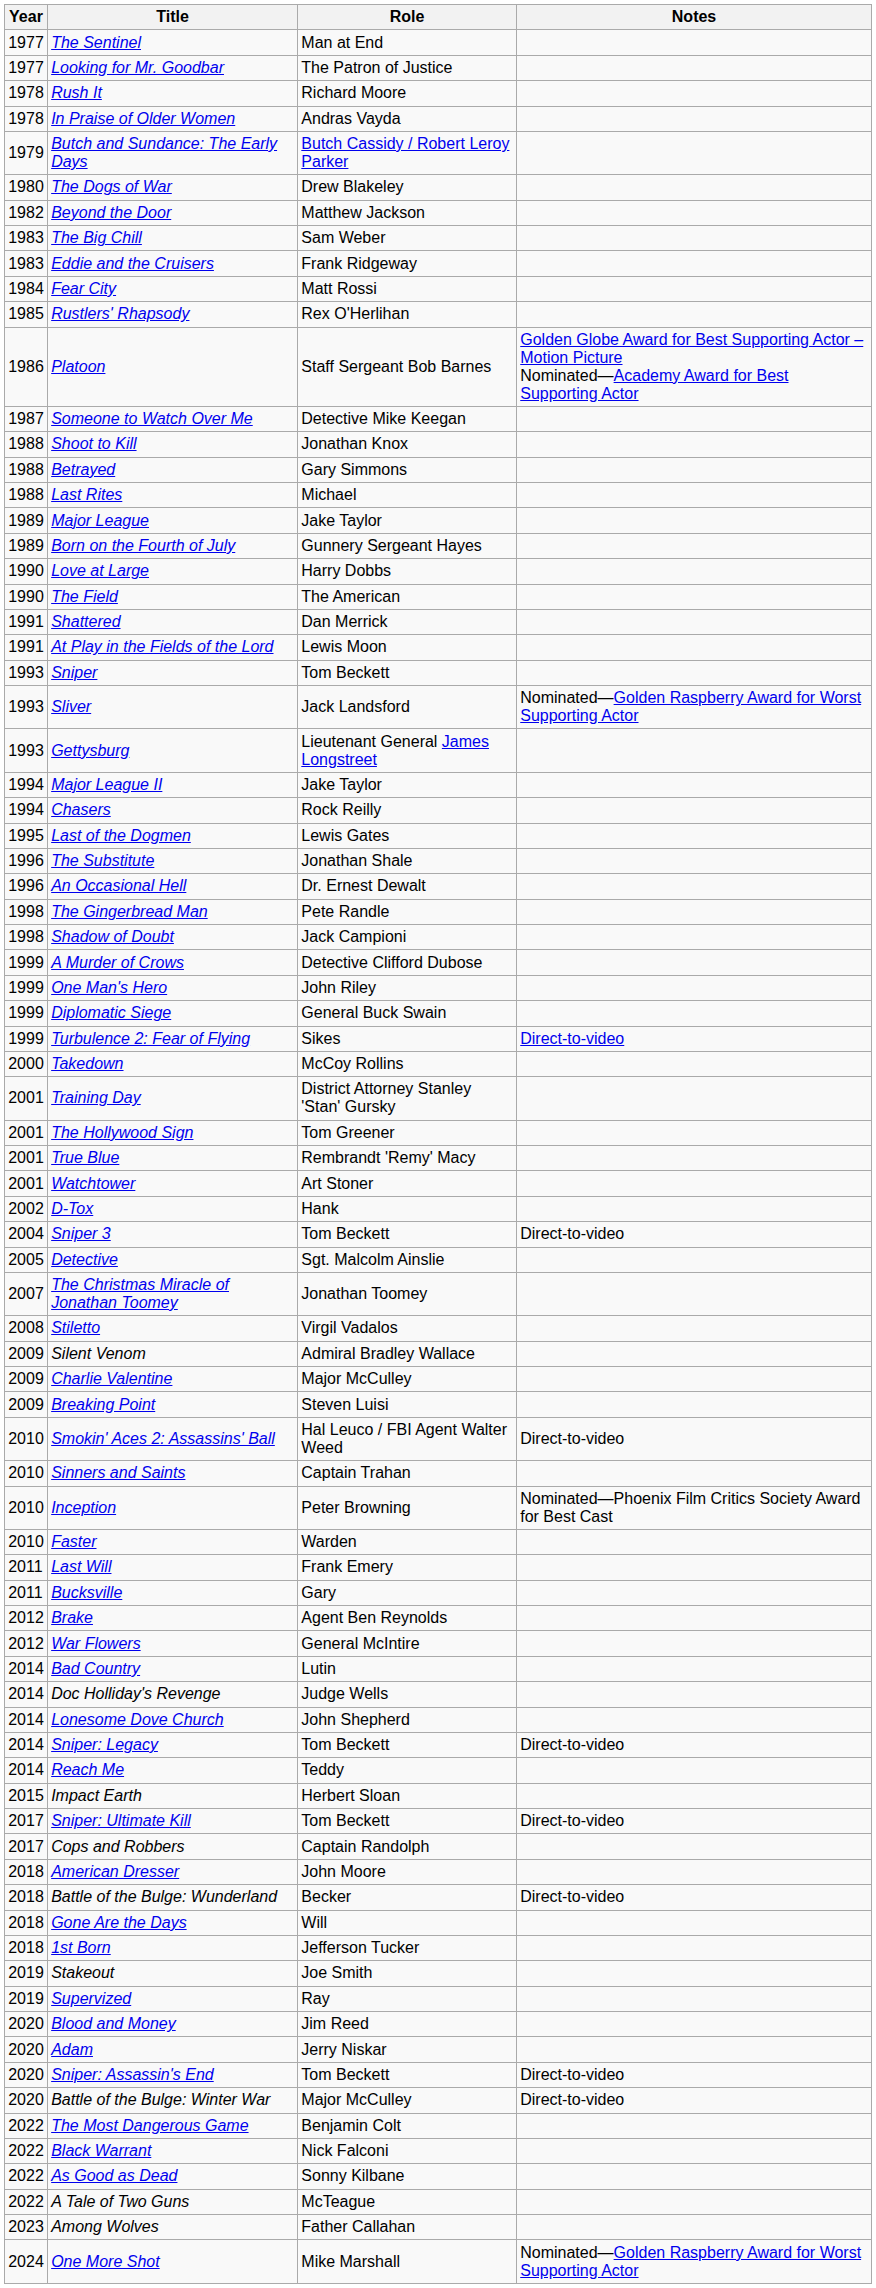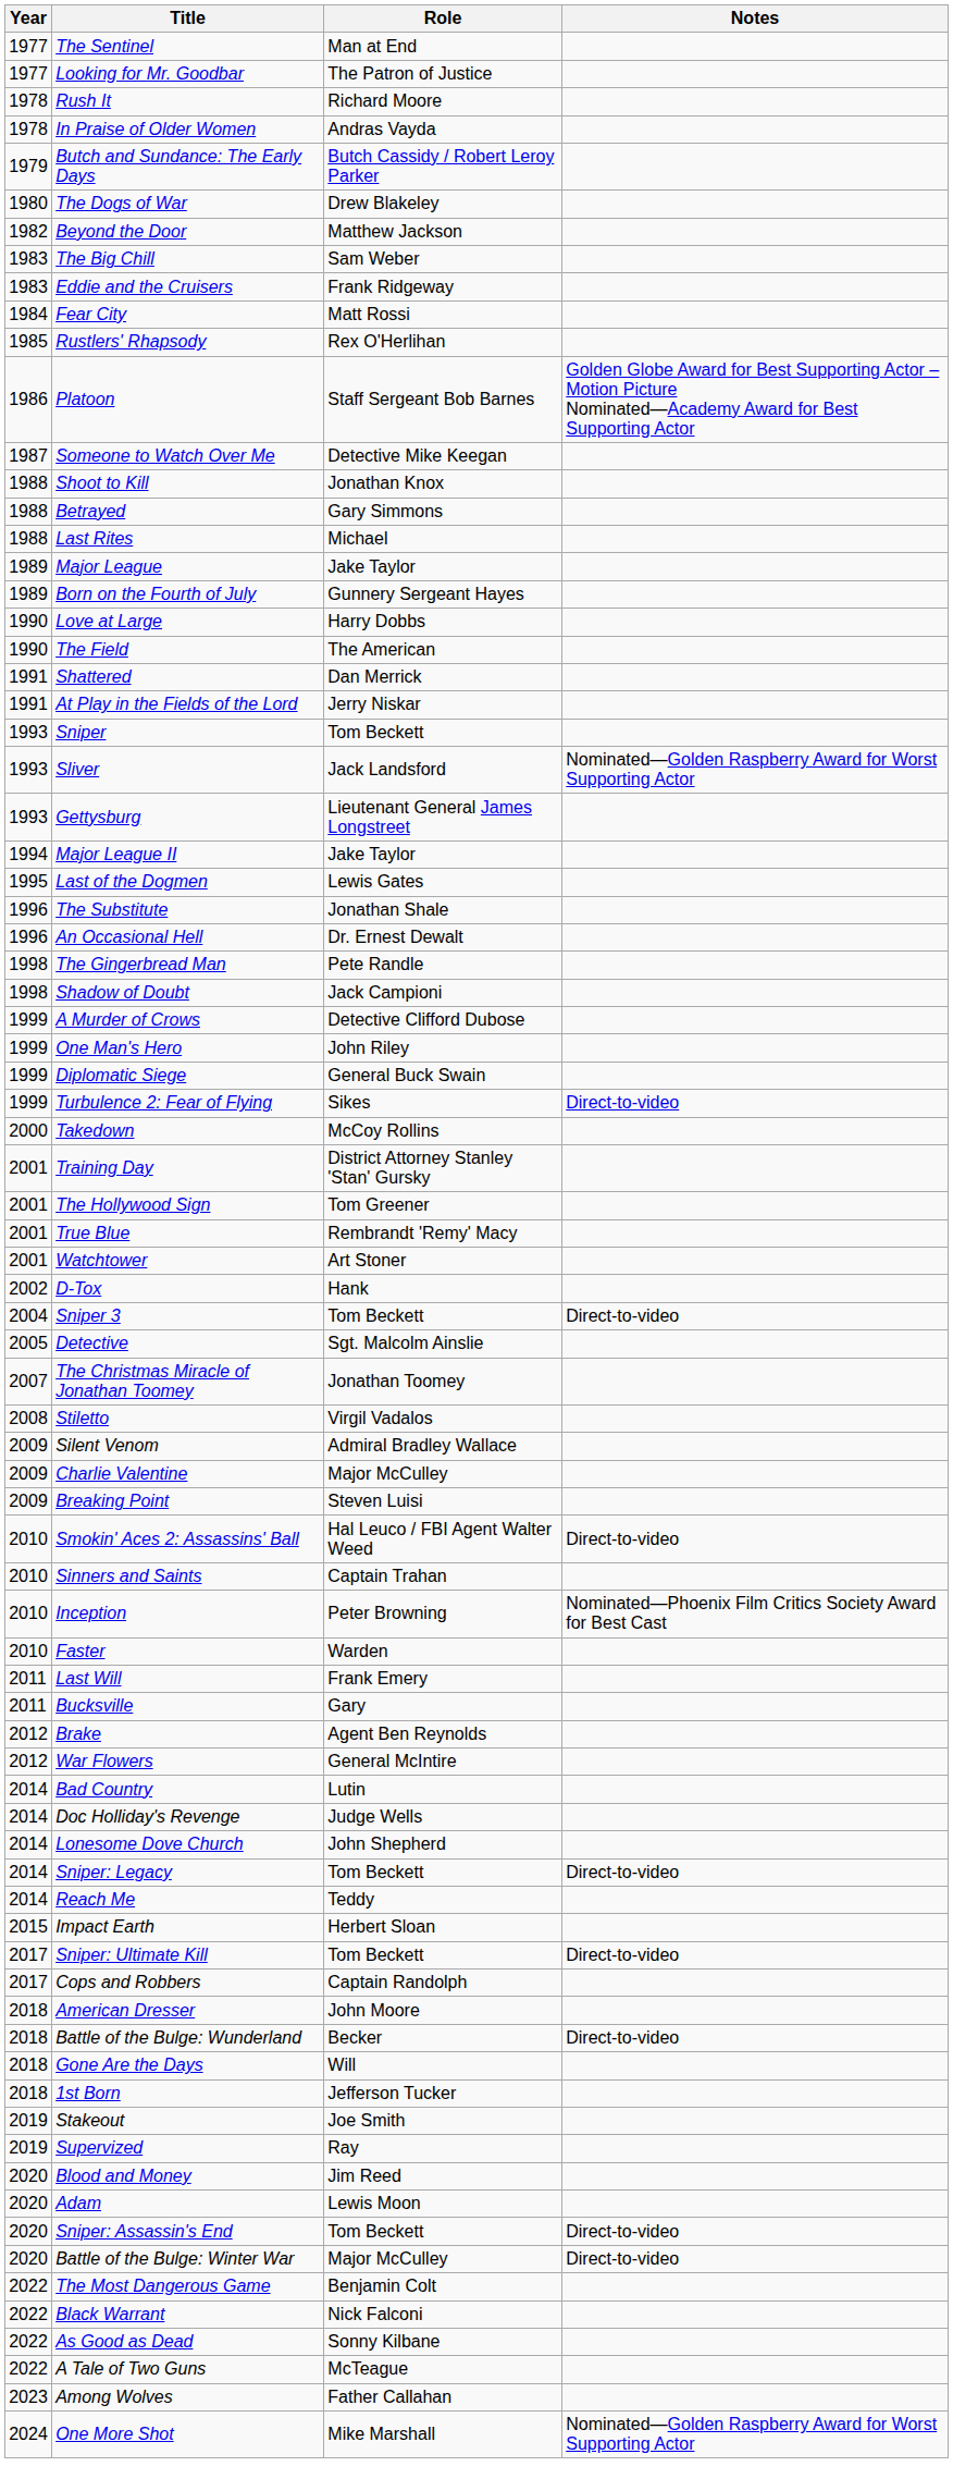 <table class="wikitable sortable">
 <tr>
 <th>Year</th>
 <th>Title</th>
 <th>Role</th>
 <th>Notes</th>
 </tr>
 <tr>
 <td>1977</td>
 <td><em><a href='#'>The Sentinel</a></em></td>
 <td>Man at End</td>
 <td></td>
 </tr>
 <tr>
 <td>1977</td>
 <td><em><a href='#'>Looking for Mr. Goodbar</a></em></td>
 <td>The Patron of Justice</td>
 <td></td>
 </tr>
 <tr>
 <td>1978</td>
 <td><em><a href='#'>Rush It</a></em></td>
 <td>Richard Moore</td>
 <td></td>
 </tr>
 <tr>
 <td>1978</td>
 <td><em><a href='#'>In Praise of Older Women</a></em></td>
 <td>Andras Vayda</td>
 <td></td>
 </tr>
 <tr>
 <td>1979</td>
 <td><em><a href='#'>Butch and Sundance: The Early Days</a></em></td>
 <td><a href='#'>Butch Cassidy / Robert Leroy Parker</a></td>
 <td></td>
 </tr>
 <tr>
 <td>1980</td>
 <td><em><a href='#'>The Dogs of War</a></em></td>
 <td>Drew Blakeley</td>
 <td></td>
 </tr>
 <tr>
 <td>1982</td>
 <td><em><a href='#'>Beyond the Door</a></em></td>
 <td>Matthew Jackson</td>
 <td></td>
 </tr>
 <tr>
 <td>1983</td>
 <td><em><a href='#'>The Big Chill</a></em></td>
 <td>Sam Weber</td>
 <td></td>
 </tr>
 <tr>
 <td>1983</td>
 <td><em><a href='#'>Eddie and the Cruisers</a></em></td>
 <td>Frank Ridgeway</td>
 <td></td>
 </tr>
 <tr>
 <td>1984</td>
 <td><em><a href='#'>Fear City</a></em></td>
 <td>Matt Rossi</td>
 <td></td>
 </tr>
 <tr>
 <td>1985</td>
 <td><em><a href='#'>Rustlers' Rhapsody</a></em></td>
 <td>Rex O'Herlihan</td>
 <td></td>
 </tr>
 <tr>
 <td>1986</td>
 <td><em><a href='#'>Platoon</a></em></td>
 <td>Staff Sergeant Bob Barnes</td>
 <td><a href='#'>Golden Globe Award for Best Supporting Actor – Motion Picture</a><br>Nominated—<a href='#'>Academy Award for Best Supporting Actor</a></td>
 </tr>
 <tr>
 <td>1987</td>
 <td><em><a href='#'>Someone to Watch Over Me</a></em></td>
 <td>Detective Mike Keegan</td>
 <td></td>
 </tr>
 <tr>
 <td>1988</td>
 <td><em><a href='#'>Shoot to Kill</a></em></td>
 <td>Jonathan Knox</td>
 <td></td>
 </tr>
 <tr>
 <td>1988</td>
 <td><em><a href='#'>Betrayed</a></em></td>
 <td>Gary Simmons</td>
 <td></td>
 </tr>
 <tr>
 <td>1988</td>
 <td><em><a href='#'>Last Rites</a></em></td>
 <td>Michael</td>
 <td></td>
 </tr>
 <tr>
 <td>1989</td>
 <td><em><a href='#'>Major League</a></em></td>
 <td>Jake Taylor</td>
 <td></td>
 </tr>
 <tr>
 <td>1989</td>
 <td><em><a href='#'>Born on the Fourth of July</a></em></td>
 <td>Gunnery Sergeant Hayes</td>
 <td></td>
 </tr>
 <tr>
 <td>1990</td>
 <td><em><a href='#'>Love at Large</a></em></td>
 <td>Harry Dobbs</td>
 <td></td>
 </tr>
 <tr>
 <td>1990</td>
 <td><em><a href='#'>The Field</a></em></td>
 <td>The American</td>
 <td></td>
 </tr>
 <tr>
 <td>1991</td>
 <td><em><a href='#'>Shattered</a></em></td>
 <td>Dan Merrick</td>
 <td></td>
 </tr>
 <tr>
 <td>1991</td>
 <td><em><a href='#'>At Play in the Fields of the Lord</a></em></td>
-<td>Lewis Moon</td>
+<td>Jerry Niskar</td>
 <td></td>
 </tr>
 <tr>
 <td>1993</td>
 <td><em><a href='#'>Sniper</a></em></td>
 <td>Tom Beckett</td>
 <td></td>
 </tr>
 <tr>
 <td>1993</td>
 <td><em><a href='#'>Sliver</a></em></td>
 <td>Jack Landsford</td>
 <td>Nominated—<a href='#'>Golden Raspberry Award for Worst Supporting Actor</a></td>
 </tr>
 <tr>
 <td>1993</td>
 <td><em><a href='#'>Gettysburg</a></em></td>
 <td>Lieutenant General <a href='#'>James Longstreet</a></td>
 <td></td>
 </tr>
 <tr>
 <td>1994</td>
 <td><em><a href='#'>Major League II</a></em></td>
 <td>Jake Taylor</td>
-<td></td>
-</tr>
-<tr>
-<td>1994</td>
-<td><em><a href='#'>Chasers</a></em></td>
-<td>Rock Reilly</td>
 <td></td>
 </tr>
 <tr>
 <td>1995</td>
 <td><em><a href='#'>Last of the Dogmen</a></em></td>
 <td>Lewis Gates</td>
 <td></td>
 </tr>
 <tr>
 <td>1996</td>
 <td><em><a href='#'>The Substitute</a></em></td>
 <td>Jonathan Shale</td>
 <td></td>
 </tr>
 <tr>
 <td>1996</td>
 <td><em><a href='#'>An Occasional Hell</a></em></td>
 <td>Dr. Ernest Dewalt</td>
 <td></td>
 </tr>
 <tr>
 <td>1998</td>
 <td><em><a href='#'>The Gingerbread Man</a></em></td>
 <td>Pete Randle</td>
 <td></td>
 </tr>
 <tr>
 <td>1998</td>
 <td><em><a href='#'>Shadow of Doubt</a></em></td>
 <td>Jack Campioni</td>
 <td></td>
 </tr>
 <tr>
 <td>1999</td>
 <td><em><a href='#'>A Murder of Crows</a></em></td>
 <td>Detective Clifford Dubose</td>
 <td></td>
 </tr>
 <tr>
 <td>1999</td>
 <td><em><a href='#'>One Man's Hero</a></em></td>
 <td>John Riley</td>
 <td></td>
 </tr>
 <tr>
 <td>1999</td>
 <td><em><a href='#'>Diplomatic Siege</a></em></td>
 <td>General Buck Swain</td>
 <td></td>
 </tr>
 <tr>
 <td>1999</td>
 <td><em><a href='#'>Turbulence 2: Fear of Flying</a></em></td>
 <td>Sikes</td>
 <td><a href='#'>Direct-to-video</a></td>
 </tr>
 <tr>
 <td>2000</td>
 <td><em><a href='#'>Takedown</a></em></td>
 <td>McCoy Rollins</td>
 <td></td>
 </tr>
 <tr>
 <td>2001</td>
 <td><em><a href='#'>Training Day</a></em></td>
 <td>District Attorney Stanley 'Stan' Gursky</td>
 <td></td>
 </tr>
 <tr>
 <td>2001</td>
 <td><em><a href='#'>The Hollywood Sign</a></em></td>
 <td>Tom Greener</td>
 <td></td>
 </tr>
 <tr>
 <td>2001</td>
 <td><em><a href='#'>True Blue</a></em></td>
 <td>Rembrandt 'Remy' Macy</td>
 <td></td>
 </tr>
 <tr>
 <td>2001</td>
 <td><em><a href='#'>Watchtower</a></em></td>
 <td>Art Stoner</td>
 <td></td>
 </tr>
 <tr>
 <td>2002</td>
 <td><em><a href='#'>D-Tox</a></em></td>
 <td>Hank</td>
 <td></td>
 </tr>
 <tr>
 <td>2004</td>
 <td><em><a href='#'>Sniper 3</a></em></td>
 <td>Tom Beckett</td>
 <td>Direct-to-video</td>
 </tr>
 <tr>
 <td>2005</td>
 <td><em><a href='#'>Detective</a></em></td>
 <td>Sgt. Malcolm Ainslie</td>
 <td></td>
 </tr>
 <tr>
 <td>2007</td>
 <td><em><a href='#'>The Christmas Miracle of Jonathan Toomey</a></em></td>
 <td>Jonathan Toomey</td>
 <td></td>
 </tr>
 <tr>
 <td>2008</td>
 <td><em><a href='#'>Stiletto</a></em></td>
 <td>Virgil Vadalos</td>
 <td></td>
 </tr>
 <tr>
 <td>2009</td>
 <td><em>Silent Venom</em></td>
 <td>Admiral Bradley Wallace</td>
 <td></td>
 </tr>
 <tr>
 <td>2009</td>
 <td><em><a href='#'>Charlie Valentine</a></em></td>
 <td>Major McCulley</td>
 <td></td>
 </tr>
 <tr>
 <td>2009</td>
 <td><em><a href='#'>Breaking Point</a></em></td>
 <td>Steven Luisi</td>
 <td></td>
 </tr>
 <tr>
 <td>2010</td>
 <td><em><a href='#'>Smokin' Aces 2: Assassins' Ball</a></em></td>
 <td>Hal Leuco / FBI Agent Walter Weed</td>
 <td>Direct-to-video</td>
 </tr>
 <tr>
 <td>2010</td>
 <td><em><a href='#'>Sinners and Saints</a></em></td>
 <td>Captain Trahan</td>
 <td></td>
 </tr>
 <tr>
 <td>2010</td>
 <td><em><a href='#'>Inception</a></em></td>
 <td>Peter Browning</td>
 <td>Nominated—Phoenix Film Critics Society Award for Best Cast</td>
 </tr>
 <tr>
 <td>2010</td>
 <td><em><a href='#'>Faster</a></em></td>
 <td>Warden</td>
 <td></td>
 </tr>
 <tr>
 <td>2011</td>
 <td><em><a href='#'>Last Will</a></em></td>
 <td>Frank Emery</td>
 <td></td>
 </tr>
 <tr>
 <td>2011</td>
 <td><em><a href='#'>Bucksville</a></em></td>
 <td>Gary</td>
 <td></td>
 </tr>
 <tr>
 <td>2012</td>
 <td><em><a href='#'>Brake</a></em></td>
 <td>Agent Ben Reynolds</td>
 <td></td>
 </tr>
 <tr>
 <td>2012</td>
 <td><em><a href='#'>War Flowers</a></em></td>
 <td>General McIntire</td>
 <td></td>
 </tr>
 <tr>
 <td>2014</td>
 <td><em><a href='#'>Bad Country</a></em></td>
 <td>Lutin</td>
 <td></td>
 </tr>
 <tr>
 <td>2014</td>
 <td><em>Doc Holliday's Revenge</em></td>
 <td>Judge Wells</td>
 <td></td>
 </tr>
 <tr>
 <td>2014</td>
 <td><em><a href='#'>Lonesome Dove Church</a></em></td>
 <td>John Shepherd</td>
 <td></td>
 </tr>
 <tr>
 <td>2014</td>
 <td><em><a href='#'>Sniper: Legacy</a></em></td>
 <td>Tom Beckett</td>
 <td>Direct-to-video</td>
 </tr>
 <tr>
 <td>2014</td>
 <td><em><a href='#'>Reach Me</a></em></td>
 <td>Teddy</td>
 <td></td>
 </tr>
 <tr>
 <td>2015</td>
 <td><em>Impact Earth</em></td>
 <td>Herbert Sloan</td>
 <td></td>
 </tr>
 <tr>
 <td>2017</td>
 <td><em><a href='#'>Sniper: Ultimate Kill</a></em></td>
 <td>Tom Beckett</td>
 <td>Direct-to-video</td>
 </tr>
 <tr>
 <td>2017</td>
 <td><em>Cops and Robbers</em></td>
 <td>Captain Randolph</td>
 <td></td>
 </tr>
 <tr>
 <td>2018</td>
 <td><em><a href='#'>American Dresser</a></em></td>
 <td>John Moore</td>
 <td></td>
 </tr>
 <tr>
 <td>2018</td>
 <td><em>Battle of the Bulge: Wunderland</em></td>
 <td>Becker</td>
 <td>Direct-to-video</td>
 </tr>
 <tr>
 <td>2018</td>
 <td><em><a href='#'>Gone Are the Days</a></em></td>
 <td>Will</td>
 <td></td>
 </tr>
 <tr>
 <td>2018</td>
 <td><em><a href='#'>1st Born</a></em></td>
 <td>Jefferson Tucker</td>
 <td></td>
 </tr>
 <tr>
 <td>2019</td>
 <td><em>Stakeout</em></td>
 <td>Joe Smith</td>
 <td></td>
 </tr>
 <tr>
 <td>2019</td>
 <td><em><a href='#'>Supervized</a></em></td>
 <td>Ray</td>
 <td></td>
 </tr>
 <tr>
 <td>2020</td>
 <td><em><a href='#'>Blood and Money</a></em></td>
 <td>Jim Reed</td>
 <td></td>
 </tr>
 <tr>
 <td>2020</td>
 <td><em><a href='#'>Adam</a></em></td>
-<td>Jerry Niskar</td>
+<td>Lewis Moon</td>
 <td></td>
 </tr>
 <tr>
 <td>2020</td>
 <td><em><a href='#'>Sniper: Assassin's End</a></em></td>
 <td>Tom Beckett</td>
 <td>Direct-to-video</td>
 </tr>
 <tr>
 <td>2020</td>
 <td><em>Battle of the Bulge: Winter War</em></td>
 <td>Major McCulley</td>
 <td>Direct-to-video</td>
 </tr>
 <tr>
 <td>2022</td>
 <td><em><a href='#'>The Most Dangerous Game</a></em></td>
 <td>Benjamin Colt</td>
 <td></td>
 </tr>
 <tr>
 <td>2022</td>
 <td><em><a href='#'>Black Warrant</a></em></td>
 <td>Nick Falconi</td>
 <td></td>
 </tr>
 <tr>
 <td>2022</td>
 <td><em><a href='#'>As Good as Dead</a></em></td>
 <td>Sonny Kilbane</td>
 <td></td>
 </tr>
 <tr>
 <td>2022</td>
 <td><em>A Tale of Two Guns</em></td>
 <td>McTeague</td>
 <td></td>
 </tr>
 <tr>
 <td>2023</td>
 <td><em>Among Wolves</em></td>
 <td>Father Callahan</td>
 <td></td>
 </tr>
 <tr>
 <td>2024</td>
 <td><em><a href='#'>One More Shot</a></em></td>
 <td>Mike Marshall</td>
 <td>Nominated—<a href='#'>Golden Raspberry Award for Worst Supporting Actor</a></td>
 </tr>
 </table>
